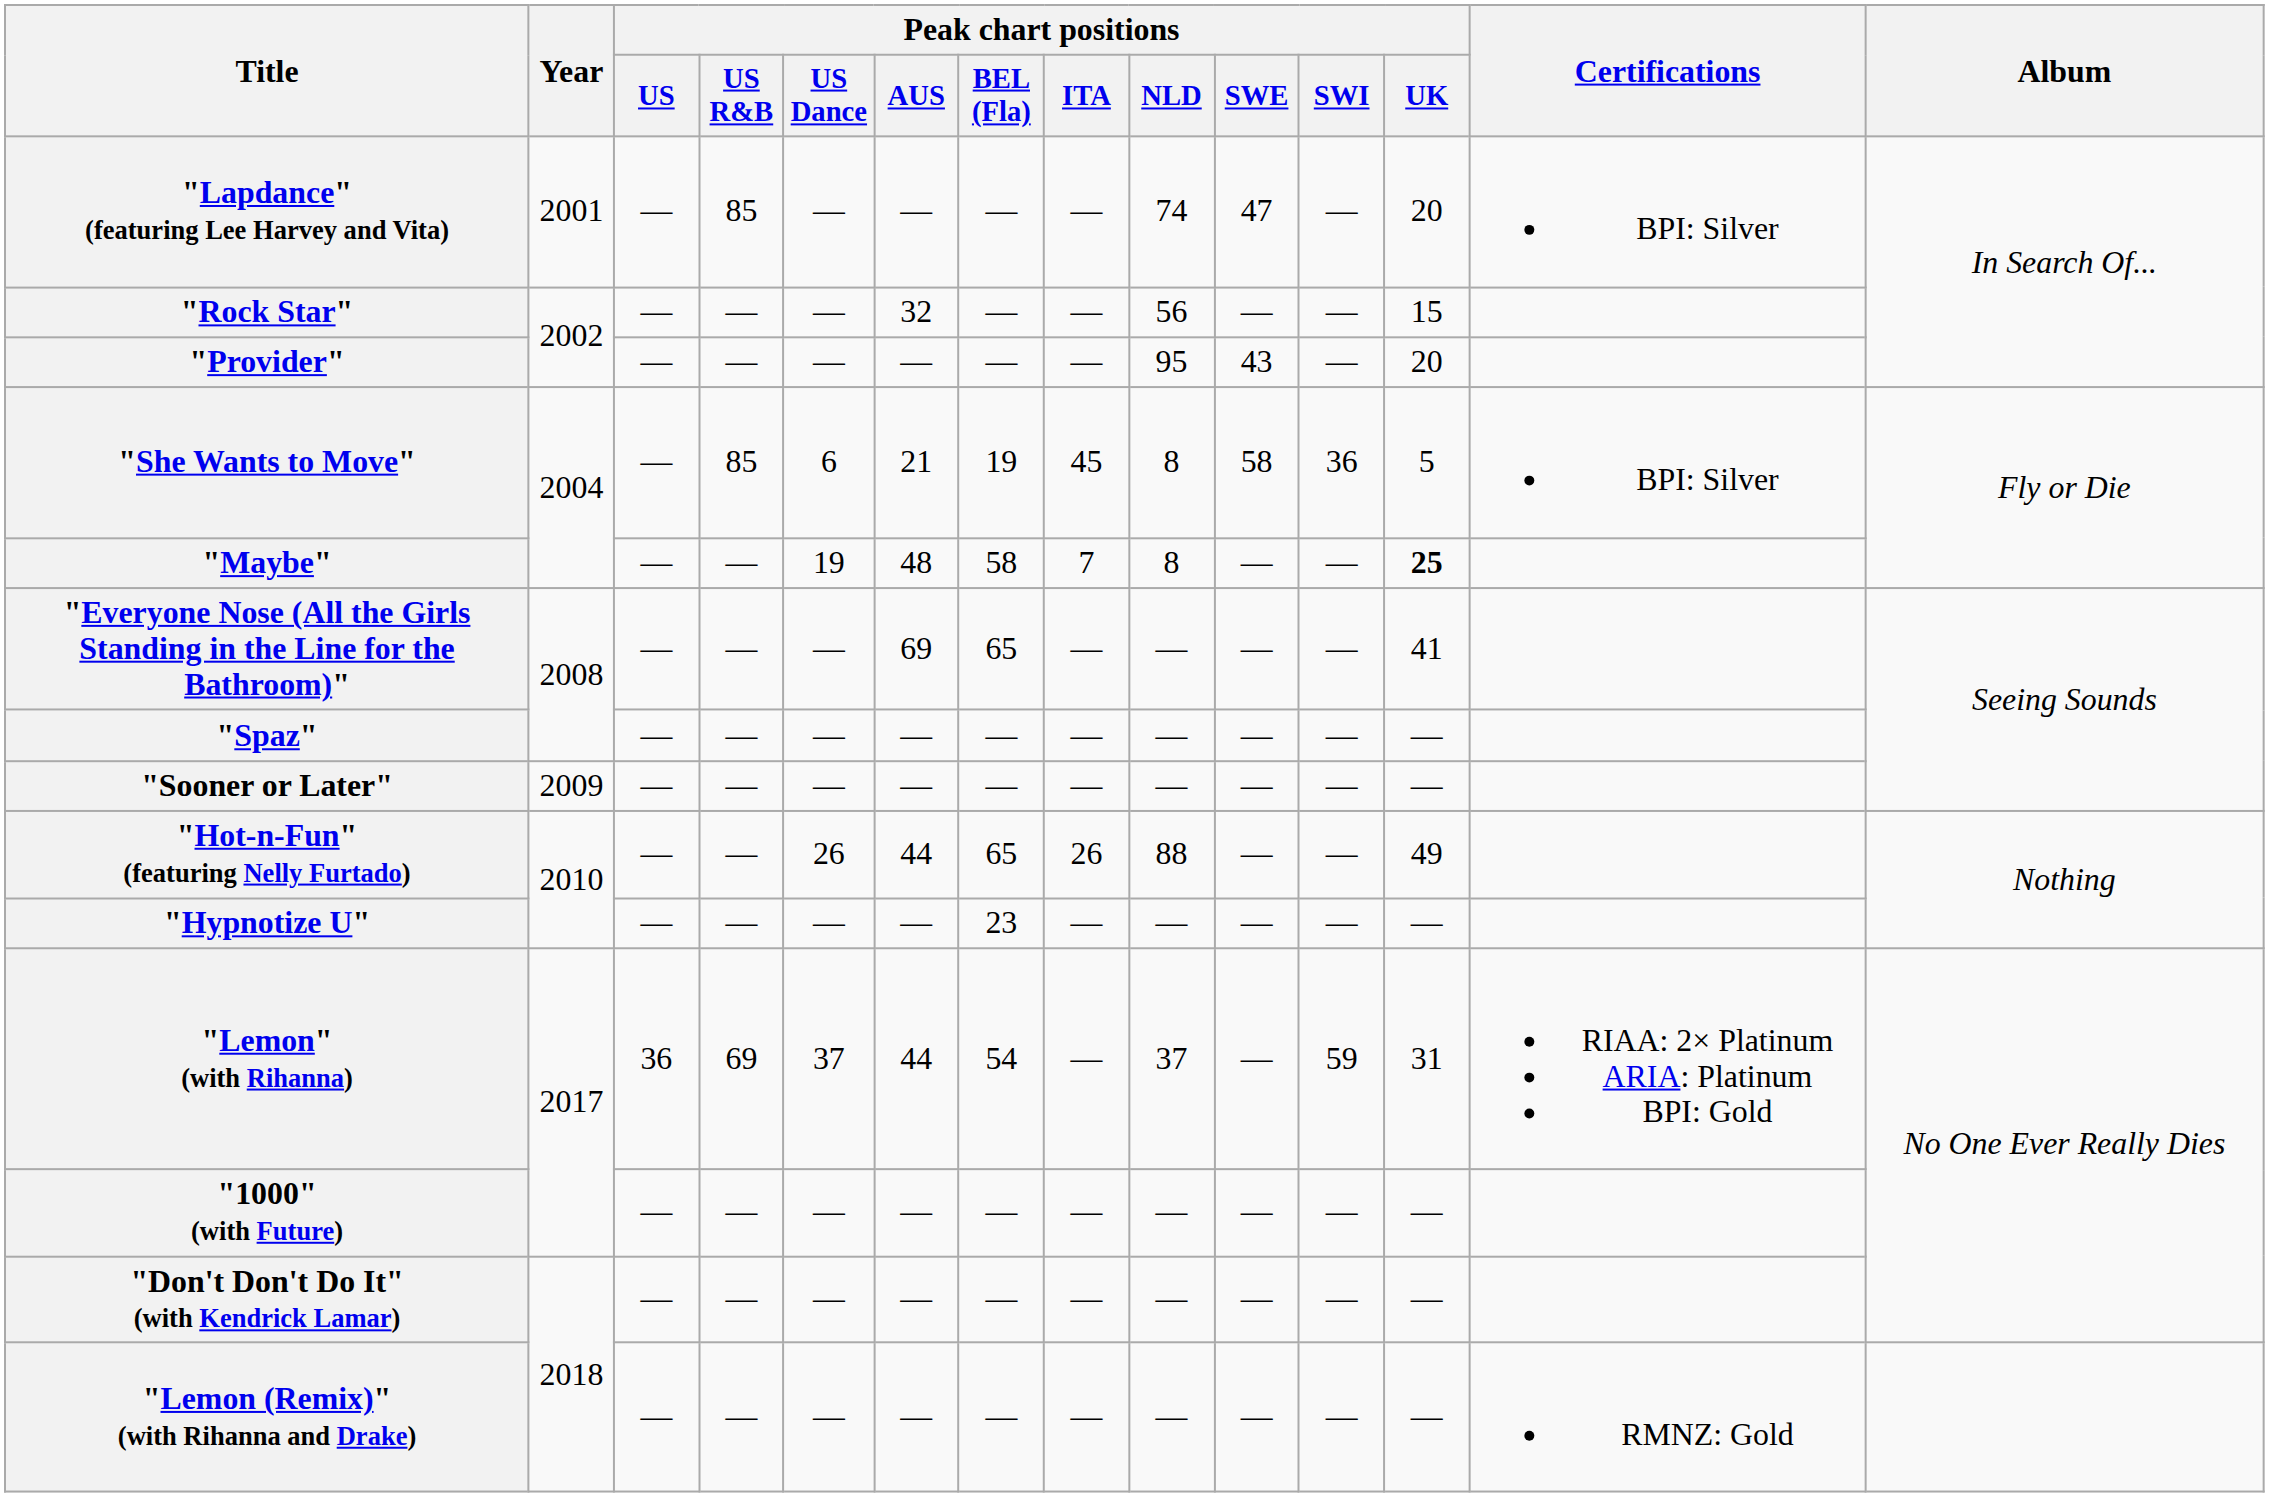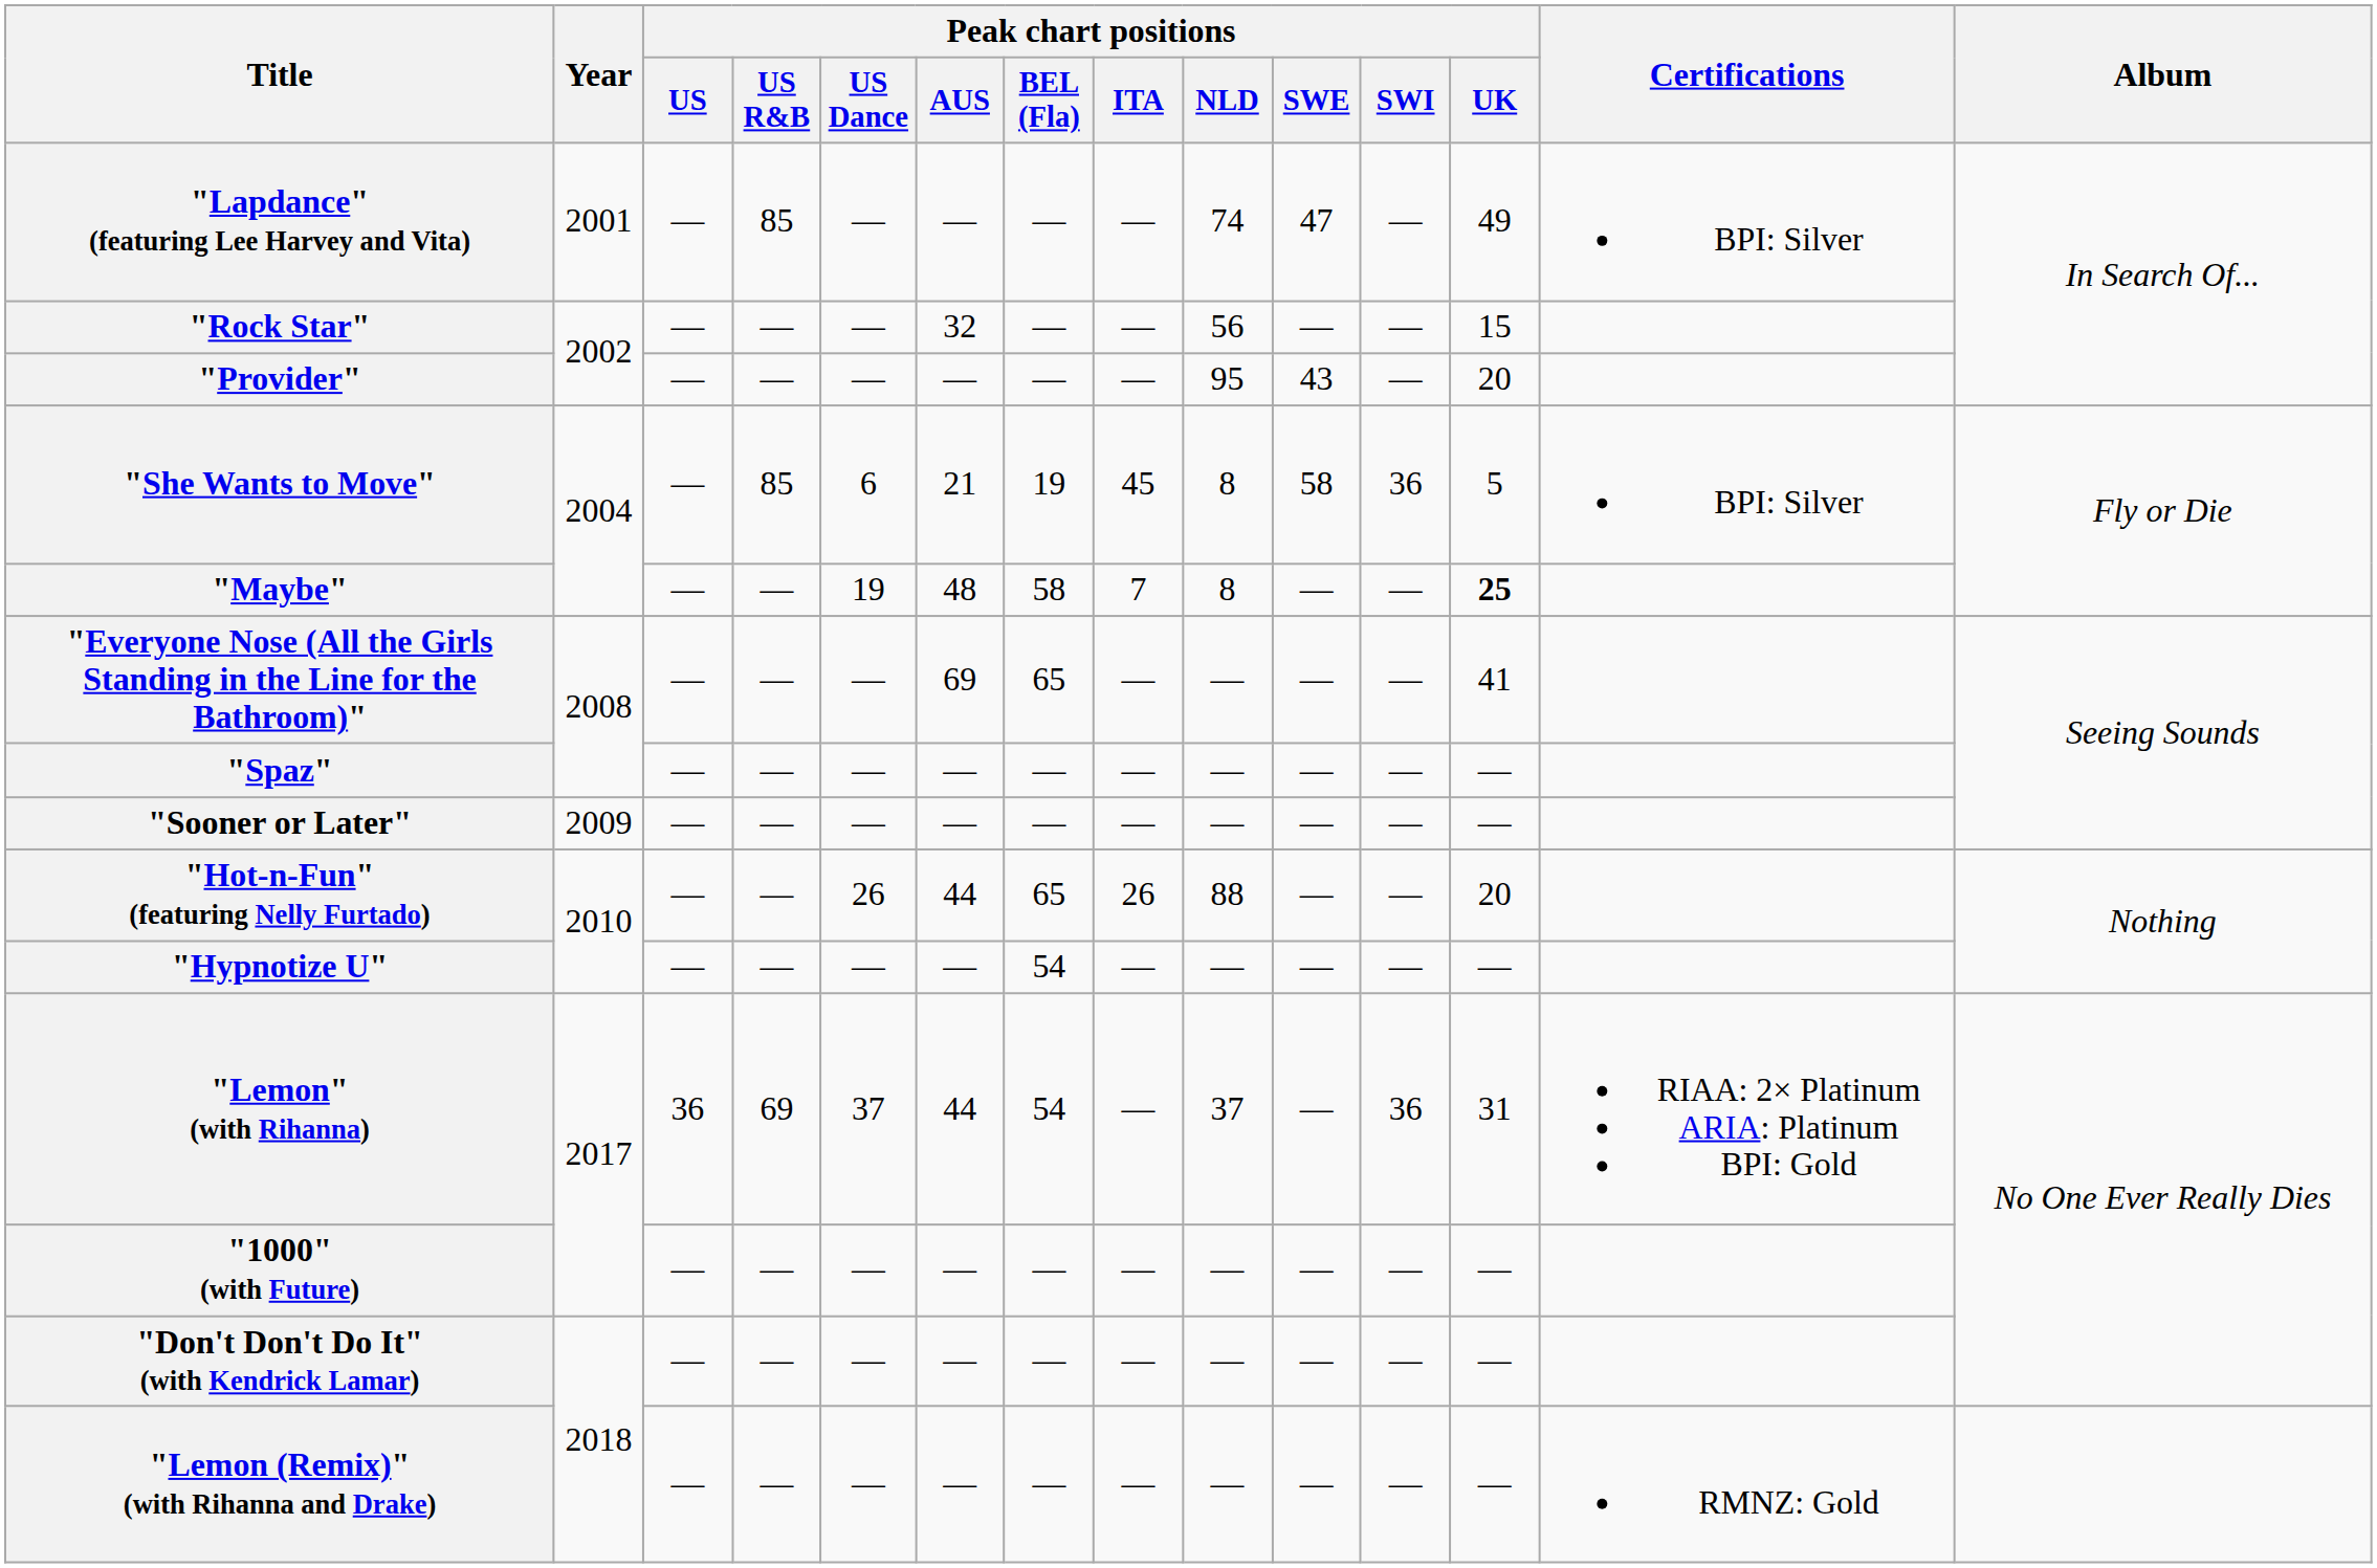 <table class="wikitable plainrowheaders" style="text-align:center;" border="1">
 <tr>
 <th scope="col" rowspan="2" style="width:16em;">Title</th>
 <th scope="col" rowspan="2" style="width:2.2em;">Year</th>
 <th scope="col" colspan="10">Peak chart positions</th>
 <th scope="col" rowspan="2" style="width:12em;"><a href='#'>Certifications</a></th>
 <th scope="col" rowspan="2" style="width:12em;">Album</th>
 </tr>
 <tr>
 <th scope="col" style="width:2.5em;font-size:90%;"><a href='#'>US</a><br></th>
 <th scope="col" style="width:2.5em;font-size:90%;"><a href='#'>US<br>R&B</a><br></th>
 <th scope="col" style="width:2.5em;font-size:90%;"><a href='#'>US<br>Dance</a><br></th>
 <th scope="col" style="width:2.5em;font-size:90%;"><a href='#'>AUS</a><br></th>
 <th scope="col" style="width:2.5em;font-size:90%;"><a href='#'>BEL (Fla)</a><br></th>
 <th scope="col" style="width:2.5em;font-size:90%;"><a href='#'>ITA</a><br></th>
 <th scope="col" style="width:2.5em;font-size:90%;"><a href='#'>NLD</a><br></th>
 <th scope="col" style="width:2.5em;font-size:90%;"><a href='#'>SWE</a><br></th>
 <th scope="col" style="width:2.5em;font-size:90%;"><a href='#'>SWI</a><br></th>
 <th scope="col" style="width:2.5em;font-size:90%;"><a href='#'>UK</a><br></th>
 </tr>
 <tr>
 <th scope="row">"<a href='#'>Lapdance</a>"<br><small>(featuring Lee Harvey and Vita)</small></th>
 <td>2001</td>
 <td>—</td>
 <td>85</td>
 <td>—</td>
 <td>—</td>
 <td>—</td>
 <td>—</td>
 <td>74</td>
 <td>47</td>
 <td>—</td>
-<td>20</td>
+<td>49</td>
 <td><br><ul><li>BPI: Silver</li></ul></td>
 <td rowspan="3"><em>In Search Of...</em></td>
 </tr>
 <tr>
 <th scope="row">"<a href='#'>Rock Star</a>"</th>
 <td rowspan="2">2002</td>
 <td>—</td>
 <td>—</td>
 <td>—</td>
 <td>32</td>
 <td>—</td>
 <td>—</td>
 <td>56</td>
 <td>—</td>
 <td>—</td>
 <td>15</td>
 <td></td>
 </tr>
 <tr>
 <th scope="row">"<a href='#'>Provider</a>"</th>
 <td>—</td>
 <td>—</td>
 <td>—</td>
 <td>—</td>
 <td>—</td>
 <td>—</td>
 <td>95</td>
 <td>43</td>
 <td>—</td>
 <td>20</td>
 </tr>
 <tr>
 <th scope="row">"<a href='#'>She Wants to Move</a>"</th>
 <td rowspan="2">2004</td>
 <td>—</td>
 <td>85</td>
 <td>6</td>
 <td>21</td>
 <td>19</td>
 <td>45</td>
 <td>8</td>
 <td>58</td>
 <td>36</td>
 <td>5</td>
 <td><br><ul><li>BPI: Silver</li></ul></td>
 <td rowspan="2"><em>Fly or Die</em></td>
 </tr>
 <tr>
 <th scope="row">"<a href='#'>Maybe</a>"</th>
 <td>—</td>
 <td>—</td>
 <td>19</td>
 <td>48</td>
 <td>58</td>
 <td>7</td>
 <td>8</td>
 <td>—</td>
 <td>—</td>
 <td><strong>25</strong></td>
 <td></td>
 </tr>
 <tr>
 <th scope="row">"<a href='#'>Everyone Nose (All the Girls Standing in the Line for the Bathroom)</a>"</th>
 <td rowspan="2">2008</td>
 <td>—</td>
 <td>—</td>
 <td>—</td>
 <td>69</td>
 <td>65</td>
 <td>—</td>
 <td>—</td>
 <td>—</td>
 <td>—</td>
 <td>41</td>
 <td></td>
 <td rowspan="3"><em>Seeing Sounds</em></td>
 </tr>
 <tr>
 <th scope="row">"<a href='#'>Spaz</a>"</th>
 <td>—</td>
 <td>—</td>
 <td>—</td>
 <td>—</td>
 <td>—</td>
 <td>—</td>
 <td>—</td>
 <td>—</td>
 <td>—</td>
 <td>—</td>
 <td></td>
 </tr>
 <tr>
 <th scope="row">"Sooner or Later"</th>
 <td>2009</td>
 <td>—</td>
 <td>—</td>
 <td>—</td>
 <td>—</td>
 <td>—</td>
 <td>—</td>
 <td>—</td>
 <td>—</td>
 <td>—</td>
 <td>—</td>
 </tr>
 <tr>
 <th scope="row">"<a href='#'>Hot-n-Fun</a>"<br><small>(featuring <a href='#'>Nelly Furtado</a>)</small></th>
 <td rowspan="2">2010</td>
 <td>—</td>
 <td>—</td>
 <td>26</td>
 <td>44</td>
 <td>65</td>
 <td>26</td>
 <td>88</td>
 <td>—</td>
 <td>—</td>
-<td>49</td>
+<td>20</td>
 <td></td>
 <td rowspan="2"><em>Nothing</em></td>
 </tr>
 <tr>
 <th scope="row">"<a href='#'>Hypnotize U</a>"</th>
 <td>—</td>
 <td>—</td>
 <td>—</td>
 <td>—</td>
-<td>23</td>
+<td>54</td>
 <td>—</td>
 <td>—</td>
 <td>—</td>
 <td>—</td>
 <td>—</td>
 <td></td>
 </tr>
 <tr>
 <th scope="row">"<a href='#'>Lemon</a>"<br><small>(with <a href='#'>Rihanna</a>)</small></th>
 <td rowspan="2">2017</td>
 <td>36</td>
 <td>69</td>
 <td>37</td>
 <td>44</td>
 <td>54</td>
 <td>—</td>
 <td>37</td>
 <td>—</td>
-<td>59</td>
+<td>36</td>
 <td>31</td>
 <td><br><ul><li>RIAA: 2× Platinum</li><li><a href='#'>ARIA</a>: Platinum</li><li>BPI: Gold</li></ul></td>
 <td rowspan="3"><em>No One Ever Really Dies</em></td>
 </tr>
 <tr>
 <th scope="row">"1000"<br><small>(with <a href='#'>Future</a>)</small></th>
 <td>—</td>
 <td>—</td>
 <td>—</td>
 <td>—</td>
 <td>—</td>
 <td>—</td>
 <td>—</td>
 <td>—</td>
 <td>—</td>
 <td>—</td>
 <td></td>
 </tr>
 <tr>
 <th scope="row">"Don't Don't Do It"<br><small>(with <a href='#'>Kendrick Lamar</a>)</small></th>
 <td rowspan="2">2018</td>
 <td>—</td>
 <td>—</td>
 <td>—</td>
 <td>—</td>
 <td>—</td>
 <td>—</td>
 <td>—</td>
 <td>—</td>
 <td>—</td>
 <td>—</td>
 <td></td>
 </tr>
 <tr>
 <th scope="row">"<a href='#'>Lemon (Remix)</a>"<br><small>(with Rihanna and <a href='#'>Drake</a>)</small></th>
 <td>—</td>
 <td>—</td>
 <td>—</td>
 <td>—</td>
 <td>—</td>
 <td>—</td>
 <td>—</td>
 <td>—</td>
 <td>—</td>
 <td>—</td>
 <td><br><ul><li>RMNZ: Gold</li></ul></td>
 <td></td>
 </tr>
 </table>
